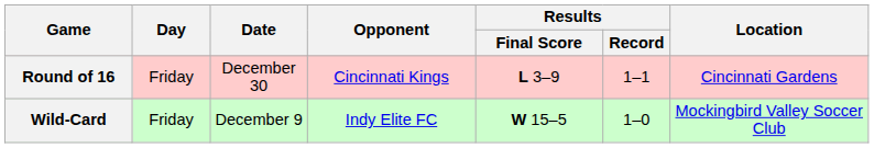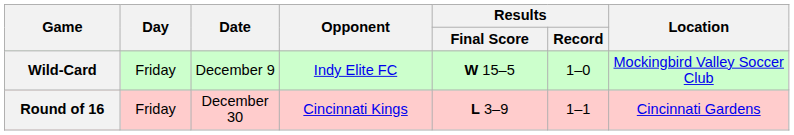 <table class="wikitable">
 <tr>
 <th rowspan="2" width="120">Game</th>
 <th rowspan="2" width="70">Day</th>
 <th rowspan="2" width="90">Date</th>
 <th rowspan="2" width="160">Opponent</th>
 <th colspan="2" width="180">Results</th>
 <th rowspan="2" width="190">Location</th>
 </tr>
 <tr>
 <th width="120">Final Score</th>
 <th width="60">Record</th>
 </tr>
+<tr align="center" bgcolor="#CCFFCC">
+<th>Wild-Card</th>
+<td>Friday</td>
+<td>December 9</td>
+<td><a href='#'>Indy Elite FC</a></td>
+<td><strong>W</strong> 15–5</td>
+<td>1–0</td>
+<td><a href='#'>Mockingbird Valley Soccer Club</a></td>
+</tr>
 <tr align="center" bgcolor="#FFCCCC">
 <th>Round of 16</th>
 <td>Friday</td>
 <td>December 30</td>
 <td><a href='#'>Cincinnati Kings</a></td>
 <td><strong>L</strong> 3–9</td>
 <td>1–1</td>
 <td><a href='#'>Cincinnati Gardens</a></td>
 </tr>
-<tr align="center" bgcolor="#CCFFCC">
-<th>Wild-Card</th>
-<td>Friday</td>
-<td>December 9</td>
-<td><a href='#'>Indy Elite FC</a></td>
-<td><strong>W</strong> 15–5</td>
-<td>1–0</td>
-<td><a href='#'>Mockingbird Valley Soccer Club</a></td>
-</tr>
 </table>
